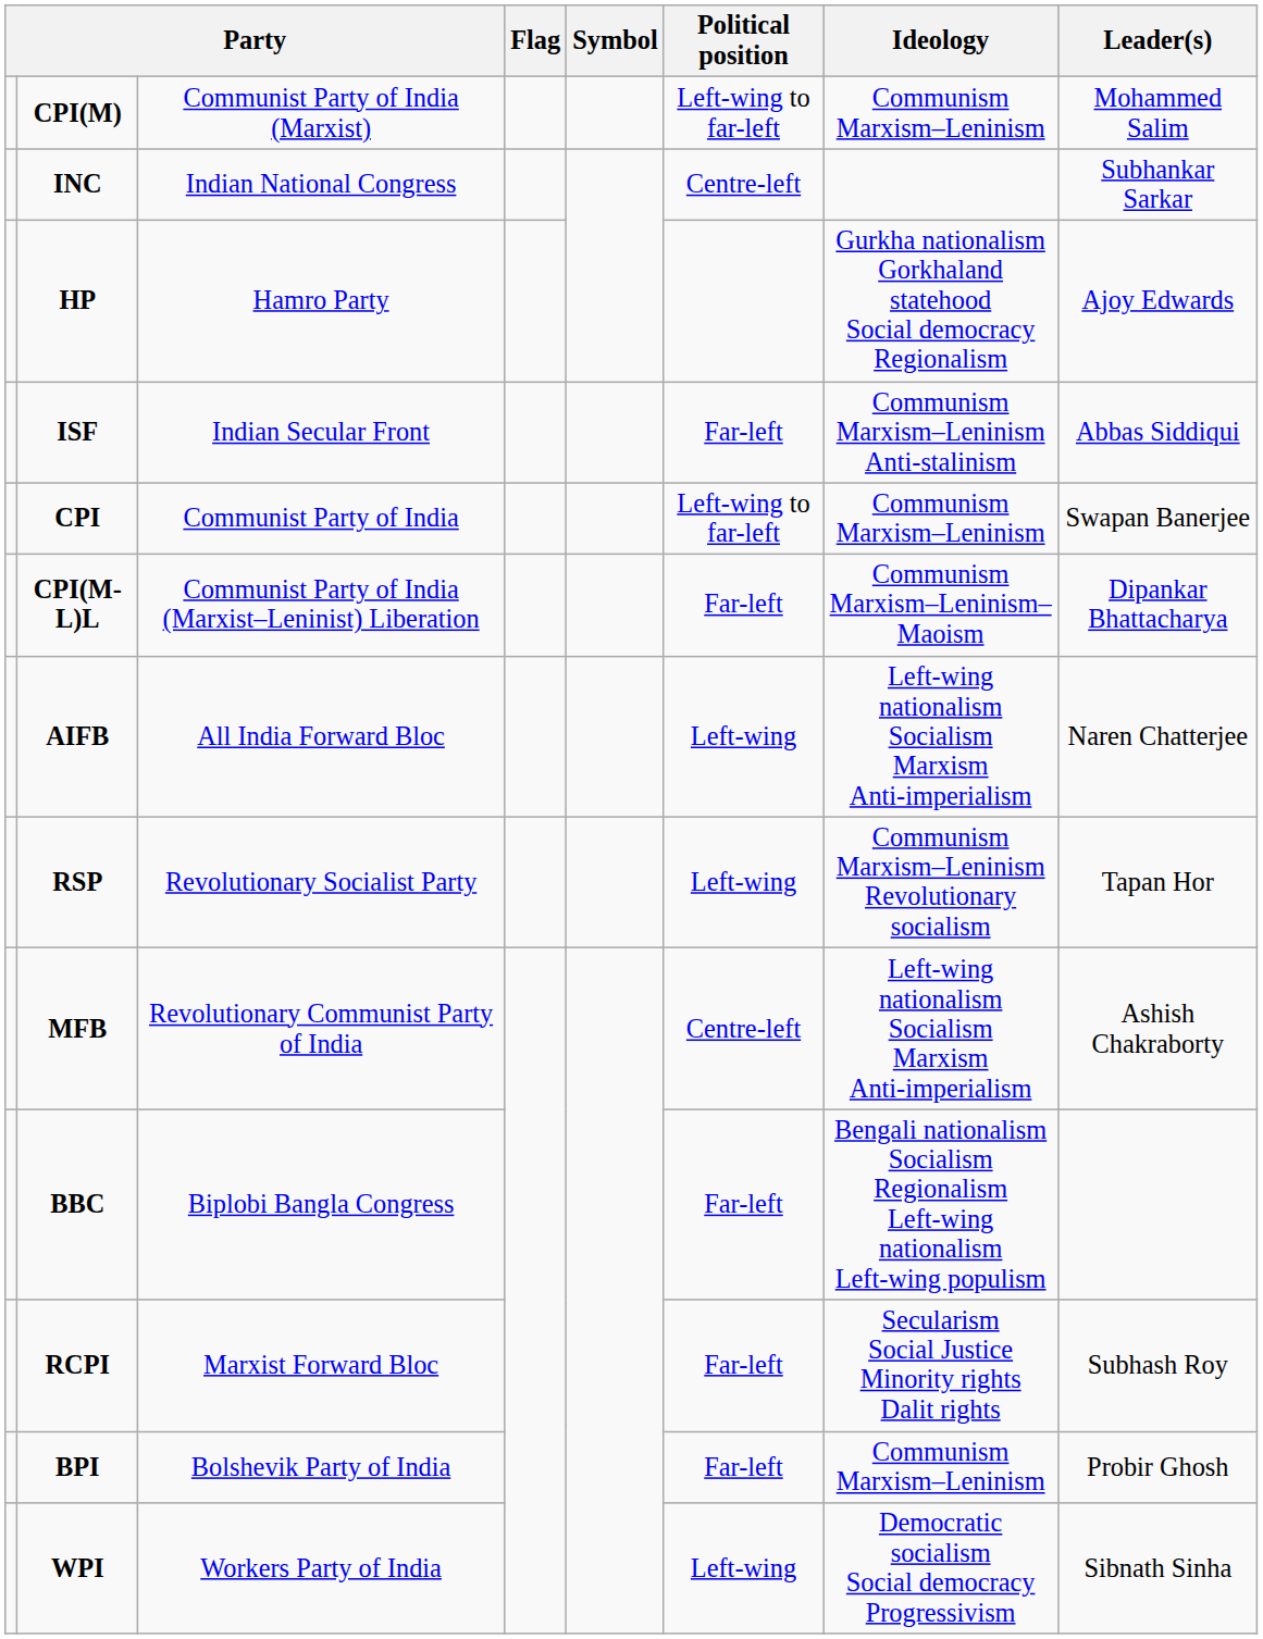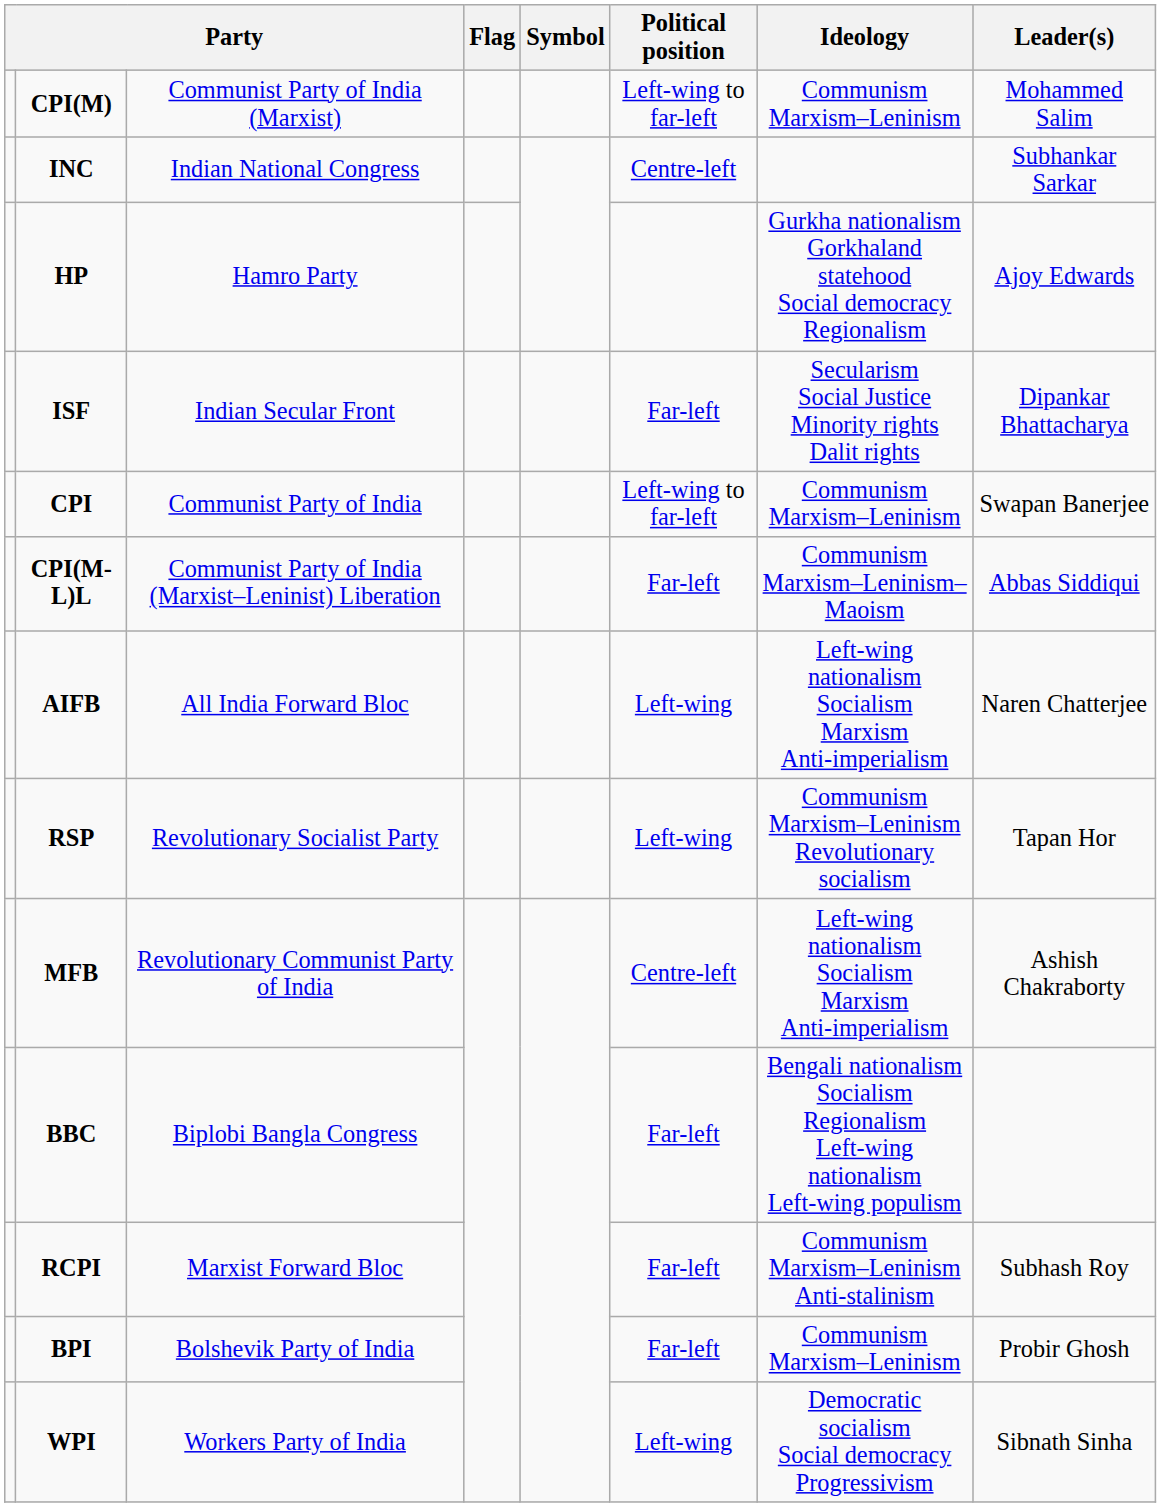 <table class="wikitable" width="60%" style="text-align:center">
 <tr>
 <th colspan="3">Party</th>
 <th>Flag</th>
 <th>Symbol</th>
 <th>Political position</th>
 <th>Ideology</th>
 <th>Leader(s)</th>
 </tr>
 <tr>
 <td></td>
 <td><strong>CPI(M)</strong></td>
 <td><a href='#'>Communist Party of India (Marxist)</a></td>
 <td></td>
 <td></td>
 <td><a href='#'>Left-wing</a> to <a href='#'>far-left</a></td>
 <td><a href='#'>Communism</a><br><a href='#'>Marxism–Leninism</a></td>
 <td><a href='#'>Mohammed Salim</a></td>
 </tr>
 <tr>
 <td></td>
 <td><strong>INC</strong></td>
 <td><a href='#'>Indian National Congress</a></td>
 <td></td>
 <td rowspan="2"></td>
 <td><a href='#'>Centre-left</a></td>
 <td></td>
 <td><a href='#'>Subhankar Sarkar</a></td>
 </tr>
 <tr>
 <td></td>
 <td><strong>HP</strong></td>
 <td><a href='#'>Hamro Party</a></td>
 <td></td>
 <td></td>
 <td><a href='#'>Gurkha nationalism</a><br><a href='#'>Gorkhaland statehood</a><br><a href='#'>Social democracy</a><br><a href='#'>Regionalism</a></td>
 <td><a href='#'>Ajoy Edwards</a></td>
 </tr>
 <tr>
 <td></td>
 <td><strong>ISF</strong></td>
 <td><a href='#'>Indian Secular Front</a></td>
 <td></td>
 <td></td>
 <td><a href='#'>Far-left</a></td>
-<td><a href='#'>Communism</a><br><a href='#'>Marxism–Leninism</a><br><a href='#'>Anti-stalinism</a></td>
-<td><a href='#'>Abbas Siddiqui</a></td>
+<td><a href='#'>Secularism</a><br><a href='#'>Social Justice</a><br><a href='#'>Minority rights</a><br><a href='#'>Dalit rights</a></td>
+<td><a href='#'>Dipankar Bhattacharya</a></td>
 </tr>
 <tr>
 <td></td>
 <td><strong>CPI</strong></td>
 <td><a href='#'>Communist Party of India</a></td>
 <td></td>
 <td></td>
 <td><a href='#'>Left-wing</a> to <a href='#'>far-left</a></td>
 <td><a href='#'>Communism</a><br><a href='#'>Marxism–Leninism</a></td>
 <td>Swapan Banerjee</td>
 </tr>
 <tr>
 <td></td>
 <td><strong>CPI(M-L)L</strong></td>
 <td><a href='#'>Communist Party of India (Marxist–Leninist) Liberation</a></td>
 <td></td>
 <td></td>
 <td><a href='#'>Far-left</a></td>
 <td><a href='#'>Communism</a><br><a href='#'>Marxism–Leninism–Maoism</a></td>
-<td><a href='#'>Dipankar Bhattacharya</a></td>
+<td><a href='#'>Abbas Siddiqui</a></td>
 </tr>
 <tr>
 <td></td>
 <td><strong>AIFB</strong></td>
 <td><a href='#'>All India Forward Bloc</a></td>
 <td></td>
 <td></td>
 <td><a href='#'>Left-wing</a></td>
 <td><a href='#'>Left-wing nationalism</a><br><a href='#'>Socialism</a><br><a href='#'>Marxism</a><br><a href='#'>Anti-imperialism</a></td>
 <td>Naren Chatterjee</td>
 </tr>
 <tr>
 <td></td>
 <td><strong>RSP</strong></td>
 <td><a href='#'>Revolutionary Socialist Party</a></td>
 <td></td>
 <td></td>
 <td><a href='#'>Left-wing</a></td>
 <td><a href='#'>Communism</a><br><a href='#'>Marxism–Leninism</a><br><a href='#'>Revolutionary socialism</a></td>
 <td>Tapan Hor</td>
 </tr>
 <tr>
 <td></td>
 <td><strong>MFB</strong></td>
 <td><a href='#'>Revolutionary Communist Party of India</a></td>
 <td rowspan="5"></td>
 <td rowspan="5"></td>
 <td><a href='#'>Centre-left</a></td>
 <td><a href='#'>Left-wing nationalism</a><br><a href='#'>Socialism</a><br><a href='#'>Marxism</a><br><a href='#'>Anti-imperialism</a></td>
 <td>Ashish Chakraborty</td>
 </tr>
 <tr>
 <td></td>
 <td><strong>BBC</strong></td>
 <td><a href='#'>Biplobi Bangla Congress</a></td>
 <td><a href='#'>Far-left</a></td>
 <td><a href='#'>Bengali nationalism</a><br><a href='#'>Socialism</a><br><a href='#'>Regionalism</a><br><a href='#'>Left-wing nationalism</a><br><a href='#'>Left-wing populism</a></td>
 <td></td>
 </tr>
 <tr>
 <td></td>
 <td><strong>RCPI</strong></td>
 <td><a href='#'>Marxist Forward Bloc</a></td>
 <td><a href='#'>Far-left</a></td>
-<td><a href='#'>Secularism</a><br><a href='#'>Social Justice</a><br><a href='#'>Minority rights</a><br><a href='#'>Dalit rights</a></td>
+<td><a href='#'>Communism</a><br><a href='#'>Marxism–Leninism</a><br><a href='#'>Anti-stalinism</a></td>
 <td>Subhash Roy</td>
 </tr>
 <tr>
 <td></td>
 <td><strong>BPI</strong></td>
 <td><a href='#'>Bolshevik Party of India</a></td>
 <td><a href='#'>Far-left</a></td>
 <td><a href='#'>Communism</a><br><a href='#'>Marxism–Leninism</a></td>
 <td>Probir Ghosh</td>
 </tr>
 <tr>
 <td></td>
 <td><strong>WPI</strong></td>
 <td><a href='#'>Workers Party of India</a></td>
 <td><a href='#'>Left-wing</a></td>
 <td><a href='#'>Democratic socialism</a><br><a href='#'>Social democracy</a><br><a href='#'>Progressivism</a></td>
 <td>Sibnath Sinha</td>
 </tr>
 </table>
